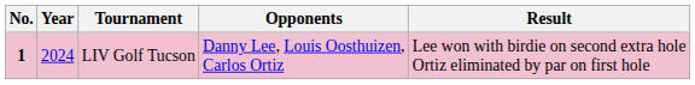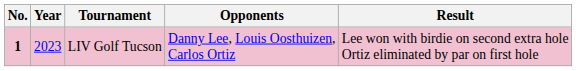 <table class="wikitable" style="font-size:95%;">
 <tr>
 <th>No.</th>
 <th>Year</th>
 <th>Tournament</th>
 <th>Opponents</th>
 <th>Result</th>
 </tr>
 <tr style="background:#F2C1D1;">
 <td align=center><strong>1</strong></td>
-<td><a href='#'>2024</a></td>
+<td><a href='#'>2023</a></td>
 <td>LIV Golf Tucson</td>
 <td> <a href='#'>Danny Lee</a>,  <a href='#'>Louis Oosthuizen</a>,<br> <a href='#'>Carlos Ortiz</a></td>
 <td>Lee won with birdie on second extra hole<br>Ortiz eliminated by par on first hole</td>
 </tr>
 </table>
